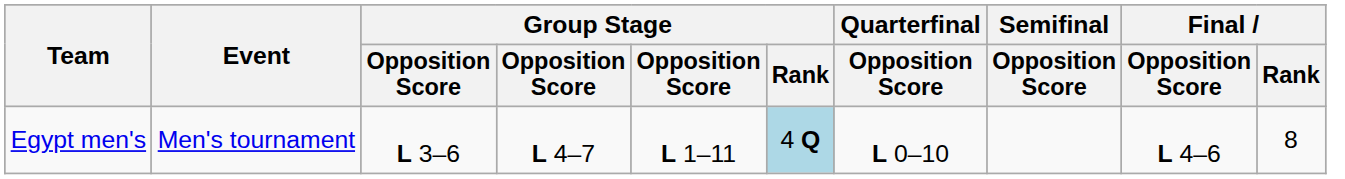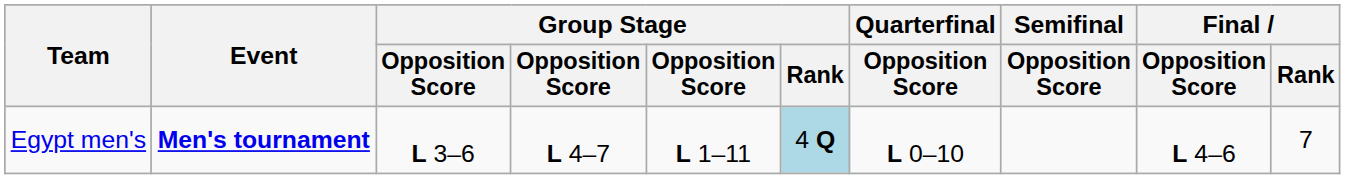 <table class="wikitable" style="font-size:90%;text-align:center">
 <tr>
 <th rowspan="2">Team</th>
 <th rowspan="2">Event</th>
 <th colspan="4">Group Stage</th>
 <th>Quarterfinal</th>
 <th>Semifinal</th>
 <th colspan="2">Final / </th>
 </tr>
 <tr style="font-size:95%">
 <th>Opposition<br>Score</th>
 <th>Opposition<br>Score</th>
 <th>Opposition<br>Score</th>
 <th>Rank</th>
 <th>Opposition<br>Score</th>
 <th>Opposition<br>Score</th>
 <th>Opposition<br>Score</th>
 <th>Rank</th>
 </tr>
 <tr>
 <td style="text-align:left"><a href='#'>Egypt men's</a></td>
-<td style="text-align:left"><a href='#'>Men's tournament</a></td>
+<td style="text-align:left"><strong><a href='#'>Men's tournament</a></strong></td>
 <td><br><strong>L</strong> 3–6</td>
 <td><br><strong>L</strong> 4–7</td>
 <td><br><strong>L</strong> 1–11</td>
 <td style="background: lightblue;">4 <strong>Q</strong></td>
 <td><br><strong>L</strong> 0–10</td>
 <td></td>
 <td><br><strong>L</strong> 4–6</td>
-<td>8</td>
+<td>7</td>
 </tr>
 </table>
